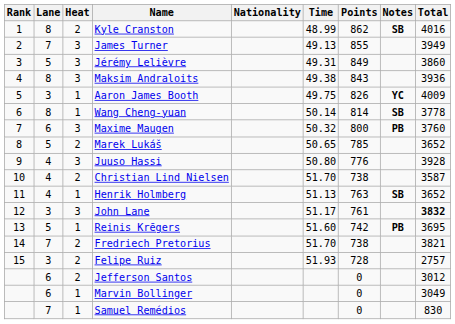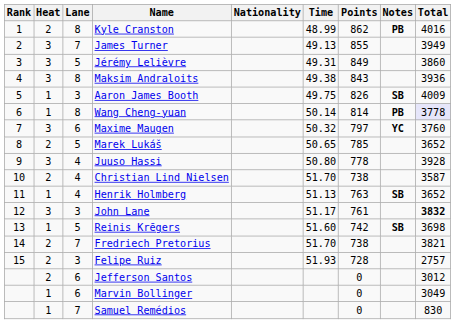 <table class="wikitable sortable" style="text-align:center">
 <tr>
 <th>Rank</th>
+<th>Heat</th>
 <th>Lane</th>
-<th>Heat</th>
 <th>Name</th>
 <th>Nationality</th>
 <th>Time</th>
 <th>Points</th>
 <th>Notes</th>
 <th>Total</th>
 </tr>
 <tr>
 <td>1</td>
+<td>2</td>
 <td>8</td>
-<td>2</td>
 <td align="left"><a href='#'>Kyle Cranston</a></td>
 <td align="left"></td>
 <td>48.99</td>
 <td>862</td>
-<td><strong>SB</strong></td>
+<td><strong>PB</strong></td>
 <td>4016</td>
 </tr>
 <tr>
 <td>2</td>
+<td>3</td>
 <td>7</td>
-<td>3</td>
 <td align="left"><a href='#'>James Turner</a></td>
 <td align="left"></td>
 <td>49.13</td>
 <td>855</td>
 <td></td>
 <td>3949</td>
 </tr>
 <tr>
 <td>3</td>
+<td>3</td>
 <td>5</td>
-<td>3</td>
 <td align="left"><a href='#'>Jérémy Lelièvre</a></td>
 <td align="left"></td>
 <td>49.31</td>
 <td>849</td>
 <td></td>
 <td>3860</td>
 </tr>
 <tr>
 <td>4</td>
+<td>3</td>
 <td>8</td>
-<td>3</td>
 <td align="left"><a href='#'>Maksim Andraloits</a></td>
 <td align="left"></td>
 <td>49.38</td>
 <td>843</td>
 <td></td>
 <td>3936</td>
 </tr>
 <tr>
 <td>5</td>
+<td>1</td>
 <td>3</td>
-<td>1</td>
 <td align="left"><a href='#'>Aaron James Booth</a></td>
 <td align="left"></td>
 <td>49.75</td>
 <td>826</td>
-<td><strong>YC</strong></td>
+<td><strong>SB</strong></td>
 <td>4009</td>
 </tr>
 <tr>
 <td>6</td>
+<td>1</td>
 <td>8</td>
-<td>1</td>
 <td align="left"><a href='#'>Wang Cheng-yuan</a></td>
 <td align="left"></td>
 <td>50.14</td>
 <td>814</td>
-<td><strong>SB</strong></td>
-<td>3778</td>
+<td><strong>PB</strong></td>
+<td style="background: lavender;">3778</td>
 </tr>
 <tr>
 <td>7</td>
+<td>3</td>
 <td>6</td>
-<td>3</td>
 <td align="left"><a href='#'>Maxime Maugen</a></td>
 <td align="left"></td>
 <td>50.32</td>
-<td>800</td>
-<td><strong>PB</strong></td>
+<td>797</td>
+<td><strong>YC</strong></td>
 <td>3760</td>
 </tr>
 <tr>
 <td>8</td>
+<td>2</td>
 <td>5</td>
-<td>2</td>
 <td align="left"><a href='#'>Marek Lukáš</a></td>
 <td align="left"></td>
 <td>50.65</td>
 <td>785</td>
 <td></td>
 <td>3652</td>
 </tr>
 <tr>
 <td>9</td>
+<td>3</td>
 <td>4</td>
-<td>3</td>
 <td align="left"><a href='#'>Juuso Hassi</a></td>
 <td align="left"></td>
 <td>50.80</td>
-<td>776</td>
+<td>778</td>
 <td></td>
 <td>3928</td>
 </tr>
 <tr>
 <td>10</td>
+<td>2</td>
 <td>4</td>
-<td>2</td>
 <td align="left"><a href='#'>Christian Lind Nielsen</a></td>
 <td align="left"></td>
 <td>51.70</td>
 <td>738</td>
 <td></td>
 <td>3587</td>
 </tr>
 <tr>
 <td>11</td>
+<td>1</td>
 <td>4</td>
-<td>1</td>
 <td align="left"><a href='#'>Henrik Holmberg</a></td>
 <td align="left"></td>
 <td>51.13</td>
 <td>763</td>
 <td><strong>SB</strong></td>
 <td>3652</td>
 </tr>
 <tr>
 <td>12</td>
 <td>3</td>
 <td>3</td>
 <td align="left"><a href='#'>John Lane</a></td>
 <td align="left"></td>
 <td>51.17</td>
 <td>761</td>
 <td></td>
 <td><strong>3832</strong></td>
 </tr>
 <tr>
 <td>13</td>
+<td>1</td>
 <td>5</td>
-<td>1</td>
 <td align="left"><a href='#'>Reinis Krēgers</a></td>
 <td align="left"></td>
 <td>51.60</td>
 <td>742</td>
-<td><strong>PB</strong></td>
-<td>3695</td>
+<td><strong>SB</strong></td>
+<td>3698</td>
 </tr>
 <tr>
 <td>14</td>
+<td>2</td>
 <td>7</td>
-<td>2</td>
 <td align="left"><a href='#'>Fredriech Pretorius</a></td>
 <td align="left"></td>
 <td>51.70</td>
 <td>738</td>
 <td></td>
 <td>3821</td>
 </tr>
 <tr>
 <td>15</td>
+<td>2</td>
 <td>3</td>
-<td>2</td>
 <td align="left"><a href='#'>Felipe Ruiz</a></td>
 <td align="left"></td>
 <td>51.93</td>
 <td>728</td>
 <td></td>
 <td>2757</td>
 </tr>
 <tr>
 <td></td>
+<td>2</td>
 <td>6</td>
-<td>2</td>
 <td align="left"><a href='#'>Jefferson Santos</a></td>
 <td align="left"></td>
 <td></td>
 <td>0</td>
 <td></td>
 <td>3012</td>
 </tr>
 <tr>
 <td></td>
+<td>1</td>
 <td>6</td>
-<td>1</td>
 <td align="left"><a href='#'>Marvin Bollinger</a></td>
 <td align="left"></td>
 <td></td>
 <td>0</td>
 <td></td>
 <td>3049</td>
 </tr>
 <tr>
 <td></td>
+<td>1</td>
 <td>7</td>
-<td>1</td>
 <td align="left"><a href='#'>Samuel Remédios</a></td>
 <td align="left"></td>
 <td></td>
 <td>0</td>
 <td></td>
 <td>830</td>
 </tr>
 </table>
